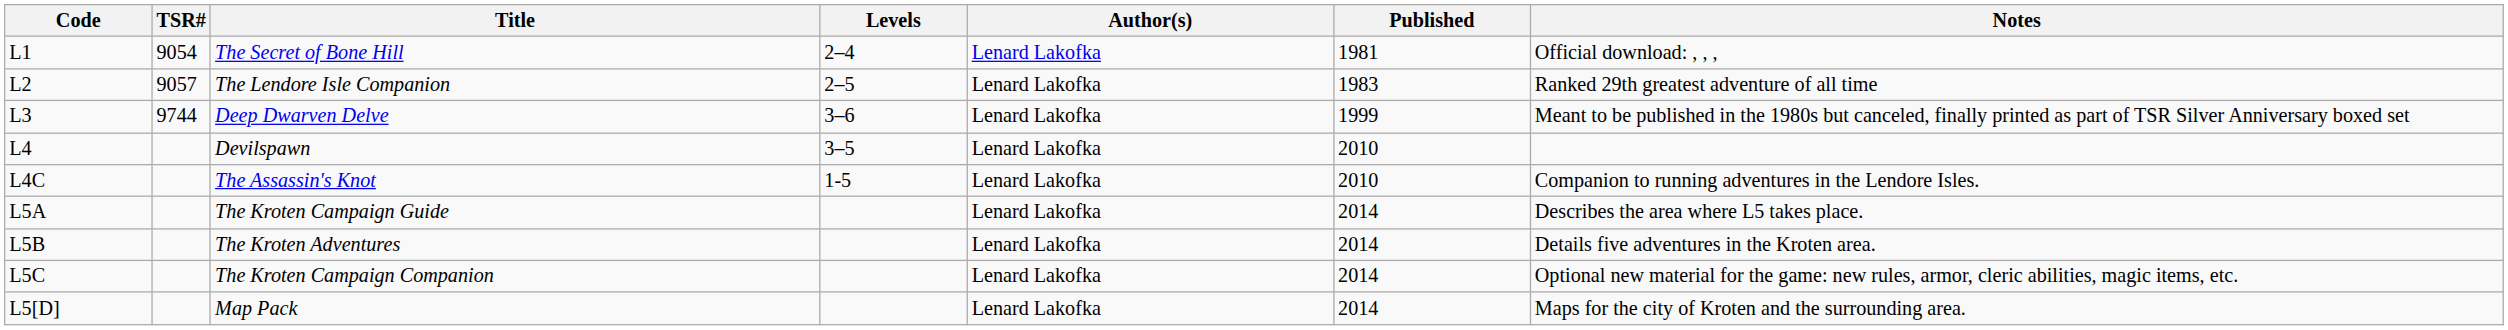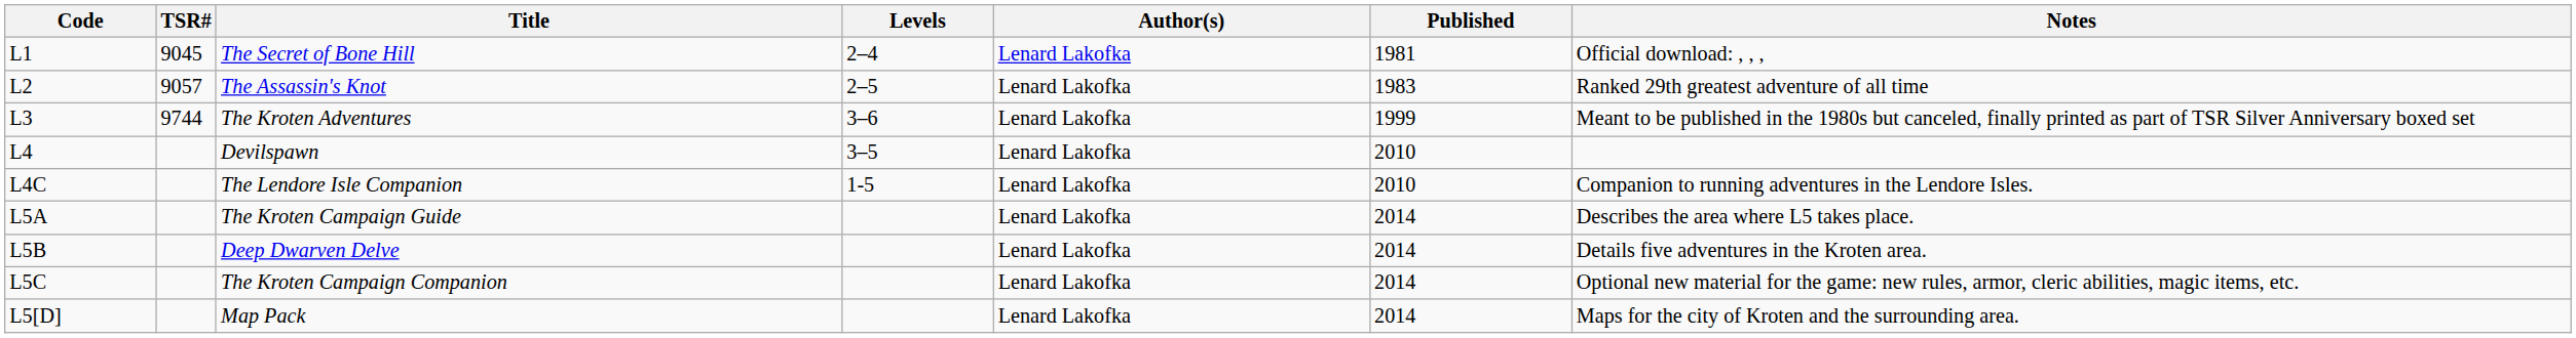 <table class="wikitable" style="width: 100%">
 <tr>
 <th scope="col" style="width: 6%;">Code</th>
 <th>TSR#</th>
 <th scope="col" style="width: 25%;">Title</th>
 <th scope="col" style="width: 6%;">Levels</th>
 <th scope="col" style="width: 15%;">Author(s)</th>
 <th scope="col" style="width: 8%;">Published</th>
 <th scope="col" style="width: 40%;">Notes</th>
 </tr>
 <tr>
 <td>L1</td>
-<td>9054</td>
+<td>9045</td>
 <td><em><a href='#'>The Secret of Bone Hill</a></em></td>
 <td>2–4</td>
 <td><a href='#'>Lenard Lakofka</a></td>
 <td>1981</td>
 <td>Official download: , , , </td>
 </tr>
 <tr>
 <td>L2</td>
 <td>9057</td>
-<td><em>The Lendore Isle Companion</em></td>
+<td><em><a href='#'>The Assassin's Knot</a></em></td>
 <td>2–5</td>
 <td>Lenard Lakofka</td>
 <td>1983</td>
 <td>Ranked 29th greatest adventure of all time</td>
 </tr>
 <tr>
 <td>L3</td>
 <td>9744</td>
-<td><em><a href='#'>Deep Dwarven Delve</a></em></td>
+<td><em>The Kroten Adventures</em></td>
 <td>3–6</td>
 <td>Lenard Lakofka</td>
 <td>1999</td>
 <td>Meant to be published in the 1980s but canceled, finally printed as part of TSR Silver Anniversary boxed set</td>
 </tr>
 <tr>
 <td>L4</td>
 <td></td>
 <td><em>Devilspawn</em></td>
 <td>3–5</td>
 <td>Lenard Lakofka</td>
 <td>2010</td>
 <td></td>
 </tr>
 <tr>
 <td>L4C</td>
 <td></td>
-<td><em><a href='#'>The Assassin's Knot</a></em></td>
+<td><em>The Lendore Isle Companion</em></td>
 <td>1-5</td>
 <td>Lenard Lakofka</td>
 <td>2010</td>
 <td>Companion to running adventures in the Lendore Isles. </td>
 </tr>
 <tr>
 <td>L5A</td>
 <td></td>
 <td><em>The Kroten Campaign Guide</em></td>
 <td></td>
 <td>Lenard Lakofka</td>
 <td>2014</td>
 <td>Describes the area where L5 takes place. </td>
 </tr>
 <tr>
 <td>L5B</td>
 <td></td>
-<td><em>The Kroten Adventures</em></td>
+<td><em><a href='#'>Deep Dwarven Delve</a></em></td>
 <td></td>
 <td>Lenard Lakofka</td>
 <td>2014</td>
 <td>Details five adventures in the Kroten area. </td>
 </tr>
 <tr>
 <td>L5C</td>
 <td></td>
 <td><em>The Kroten Campaign Companion</em></td>
 <td></td>
 <td>Lenard Lakofka</td>
 <td>2014</td>
 <td>Optional new material for the game: new rules, armor, cleric abilities, magic items, etc. </td>
 </tr>
 <tr>
 <td>L5[D]</td>
 <td></td>
 <td><em>Map Pack</em></td>
 <td></td>
 <td>Lenard Lakofka</td>
 <td>2014</td>
 <td>Maps for the city of Kroten and the surrounding area. </td>
 </tr>
 </table>
